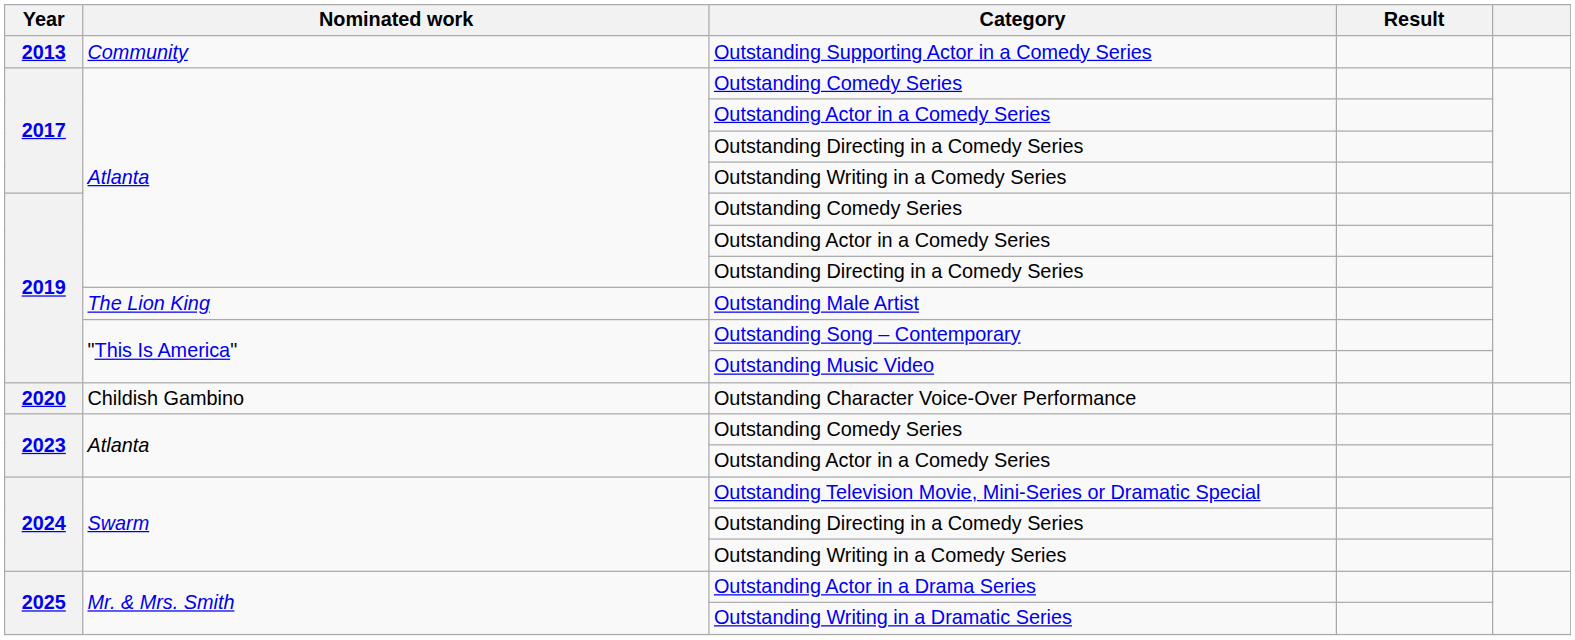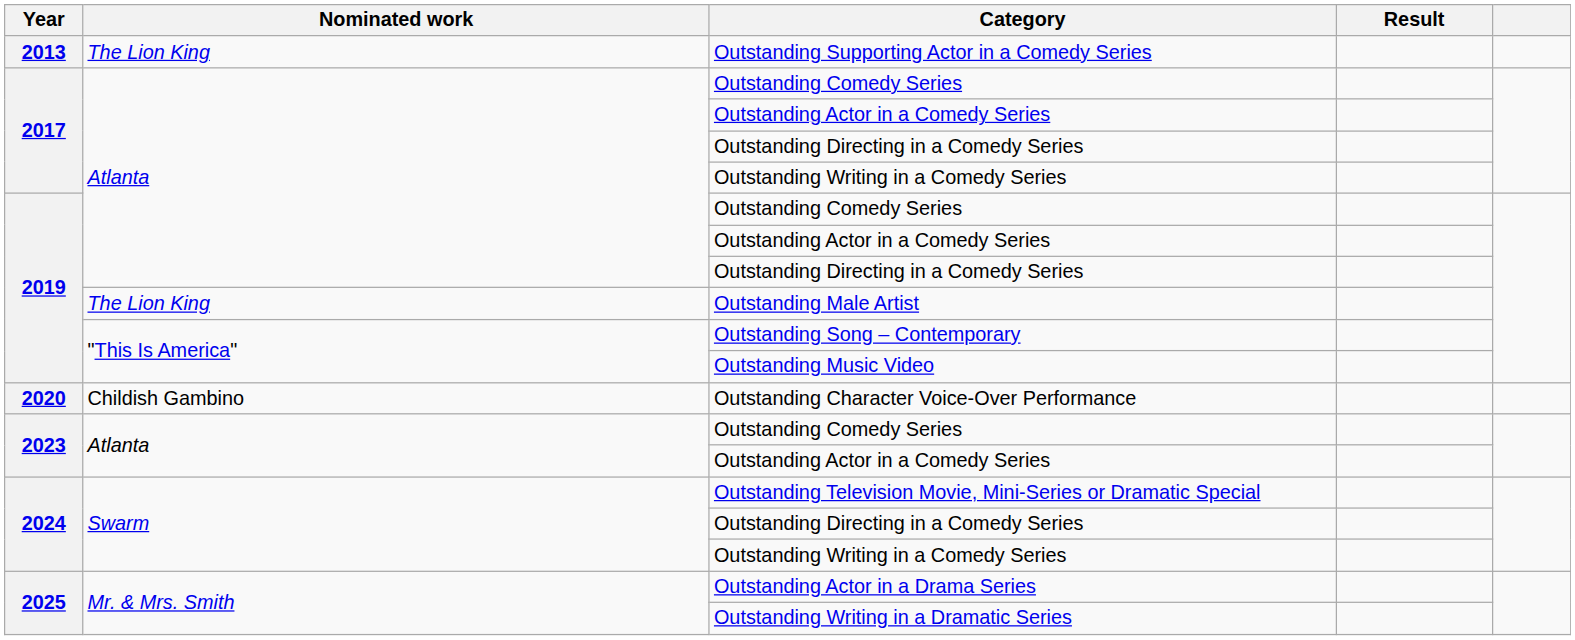 <table class="wikitable plainrowheaders" style="width:100%;">
 <tr>
 <th scope="col" style="width:5%;">Year</th>
 <th scope="col" style="width:40%;">Nominated work</th>
 <th scope="col" style="width:40%;">Category</th>
 <th scope="col" style="width:10%;">Result</th>
 <th scope="col" style="width:5%;"></th>
 </tr>
 <tr>
 <th scope="row" style="text-align:center;"><a href='#'>2013</a></th>
-<td><em><a href='#'>Community</a></em></td>
+<td><em><a href='#'>The Lion King</a></em></td>
 <td><a href='#'>Outstanding Supporting Actor in a Comedy Series</a></td>
 <td></td>
 <td style="text-align:center;"></td>
 </tr>
 <tr>
 <th scope="row" style="text-align:center;" rowspan="4"><a href='#'>2017</a></th>
 <td rowspan="7"><em><a href='#'>Atlanta</a></em></td>
 <td><a href='#'>Outstanding Comedy Series</a></td>
 <td></td>
 <td style="text-align:center;" rowspan="4"></td>
 </tr>
 <tr>
 <td><a href='#'>Outstanding Actor in a Comedy Series</a></td>
 <td></td>
 </tr>
 <tr>
 <td>Outstanding Directing in a Comedy Series</td>
 <td></td>
 </tr>
 <tr>
 <td>Outstanding Writing in a Comedy Series</td>
 <td></td>
 </tr>
 <tr>
 <th scope="row" style="text-align:center;" rowspan="6"><a href='#'>2019</a></th>
 <td>Outstanding Comedy Series</td>
 <td></td>
 <td style="text-align:center;" rowspan="6"></td>
 </tr>
 <tr>
 <td>Outstanding Actor in a Comedy Series</td>
 <td></td>
 </tr>
 <tr>
 <td>Outstanding Directing in a Comedy Series</td>
 <td></td>
 </tr>
 <tr>
 <td><em><a href='#'>The Lion King</a></em></td>
 <td><a href='#'>Outstanding Male Artist</a></td>
 <td></td>
 </tr>
 <tr>
 <td rowspan="2">"<a href='#'>This Is America</a>"</td>
 <td><a href='#'>Outstanding Song – Contemporary</a></td>
 <td></td>
 </tr>
 <tr>
 <td><a href='#'>Outstanding Music Video</a></td>
 <td></td>
 </tr>
 <tr>
 <th scope="row" style="text-align:center;"><a href='#'>2020</a></th>
 <td>Childish Gambino</td>
 <td>Outstanding Character Voice-Over Performance</td>
 <td></td>
 <td style="text-align:center;"></td>
 </tr>
 <tr>
 <th scope="row" style="text-align:center;" rowspan="2"><a href='#'>2023</a></th>
 <td rowspan="2"><em>Atlanta</em></td>
 <td>Outstanding Comedy Series</td>
 <td></td>
 <td style="text-align:center;" rowspan="2"></td>
 </tr>
 <tr>
 <td>Outstanding Actor in a Comedy Series</td>
 <td></td>
 </tr>
 <tr>
 <th scope="row" style="text-align:center;" rowspan="3"><a href='#'>2024</a></th>
 <td rowspan="3"><em><a href='#'>Swarm</a></em></td>
 <td><a href='#'>Outstanding Television Movie, Mini-Series or Dramatic Special</a></td>
 <td></td>
 <td style="text-align:center;" rowspan="3"></td>
 </tr>
 <tr>
 <td>Outstanding Directing in a Comedy Series</td>
 <td></td>
 </tr>
 <tr>
 <td>Outstanding Writing in a Comedy Series</td>
 <td></td>
 </tr>
 <tr>
 <th scope="row" style="text-align:center;" rowspan="2"><a href='#'>2025</a></th>
 <td rowspan="2"><em><a href='#'>Mr. & Mrs. Smith</a></em></td>
 <td><a href='#'>Outstanding Actor in a Drama Series</a></td>
 <td></td>
 <td style="text-align:center;" rowspan="2"></td>
 </tr>
 <tr>
 <td><a href='#'>Outstanding Writing in a Dramatic Series</a></td>
 <td></td>
 </tr>
 </table>
